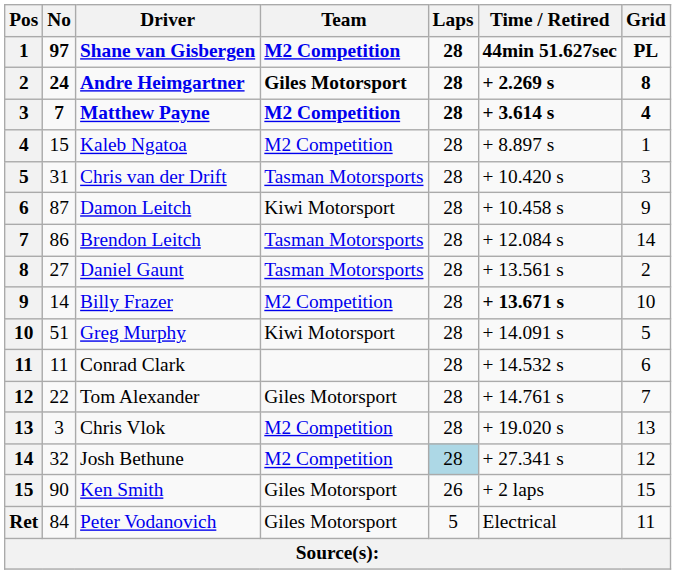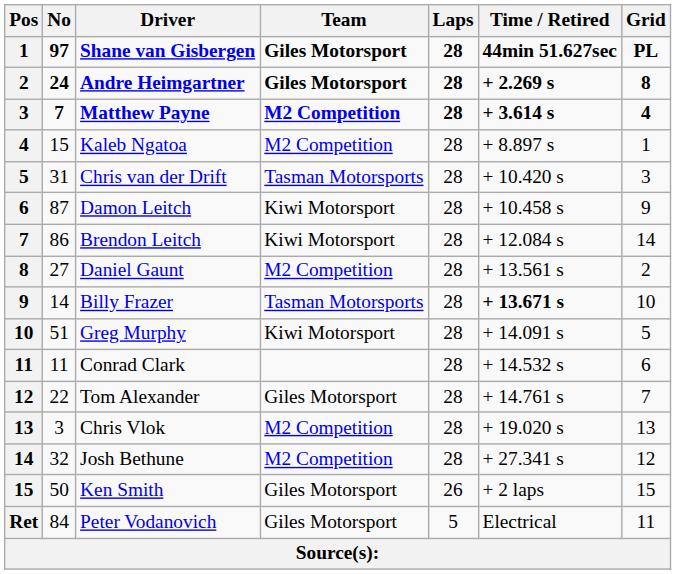 <table class="wikitable" style="font-size: 87%;">
 <tr>
 <th>Pos</th>
 <th>No</th>
 <th>Driver</th>
 <th>Team</th>
 <th>Laps</th>
 <th>Time / Retired</th>
 <th>Grid</th>
 </tr>
 <tr>
 <th>1</th>
 <td align="center"><strong>97</strong></td>
 <td> <strong><a href='#'>Shane van Gisbergen</a></strong></td>
-<td><strong><a href='#'>M2 Competition</a></strong></td>
+<td><strong>Giles Motorsport</strong></td>
 <td align="center"><strong>28</strong></td>
 <td><strong>44min 51.627sec</strong></td>
 <td align="center"><strong>PL</strong></td>
 </tr>
 <tr>
 <th>2</th>
 <td align="center"><strong>24</strong></td>
 <td> <strong><a href='#'>Andre Heimgartner</a></strong></td>
 <td><strong>Giles Motorsport</strong></td>
 <td align="center"><strong>28</strong></td>
 <td><strong>+ 2.269 s</strong></td>
 <td align="center"><strong>8</strong></td>
 </tr>
 <tr>
 <th>3</th>
 <td align="center"><strong>7</strong></td>
 <td> <strong><a href='#'>Matthew Payne</a></strong></td>
 <td><strong><a href='#'>M2 Competition</a></strong></td>
 <td align="center"><strong>28</strong></td>
 <td><strong>+ 3.614 s</strong></td>
 <td align="center"><strong>4</strong></td>
 </tr>
 <tr>
 <th>4</th>
 <td align="center">15</td>
 <td> <a href='#'>Kaleb Ngatoa</a></td>
 <td><a href='#'>M2 Competition</a></td>
 <td align="center">28</td>
 <td>+ 8.897 s</td>
 <td align="center">1</td>
 </tr>
 <tr>
 <th>5</th>
 <td align="center">31</td>
 <td> <a href='#'>Chris van der Drift</a></td>
 <td><a href='#'>Tasman Motorsports</a></td>
 <td align="center">28</td>
 <td>+ 10.420 s</td>
 <td align="center">3</td>
 </tr>
 <tr>
 <th>6</th>
 <td align="center">87</td>
 <td> <a href='#'>Damon Leitch</a></td>
 <td>Kiwi Motorsport</td>
 <td align="center">28</td>
 <td>+ 10.458 s</td>
 <td align="center">9</td>
 </tr>
 <tr>
 <th>7</th>
 <td align="center">86</td>
 <td> <a href='#'>Brendon Leitch</a></td>
-<td><a href='#'>Tasman Motorsports</a></td>
+<td>Kiwi Motorsport</td>
 <td align="center">28</td>
 <td>+ 12.084 s</td>
 <td align="center">14</td>
 </tr>
 <tr>
 <th>8</th>
 <td align="center">27</td>
 <td> <a href='#'>Daniel Gaunt</a></td>
-<td><a href='#'>Tasman Motorsports</a></td>
+<td><a href='#'>M2 Competition</a></td>
 <td align="center">28</td>
 <td>+ 13.561 s</td>
 <td align="center">2</td>
 </tr>
 <tr>
 <th>9</th>
 <td align="center">14</td>
 <td> <a href='#'>Billy Frazer</a></td>
-<td><a href='#'>M2 Competition</a></td>
+<td><a href='#'>Tasman Motorsports</a></td>
 <td align="center">28</td>
 <td><strong>+ 13.671 s</strong></td>
 <td align="center">10</td>
 </tr>
 <tr>
 <th>10</th>
 <td align="center">51</td>
 <td> <a href='#'>Greg Murphy</a></td>
 <td>Kiwi Motorsport</td>
 <td align="center">28</td>
 <td>+ 14.091 s</td>
 <td align="center">5</td>
 </tr>
 <tr>
 <th>11</th>
 <td align="center">11</td>
 <td> Conrad Clark</td>
 <td></td>
 <td align="center">28</td>
 <td>+ 14.532 s</td>
 <td align="center">6</td>
 </tr>
 <tr>
 <th>12</th>
 <td align="center">22</td>
 <td> Tom Alexander</td>
 <td>Giles Motorsport</td>
 <td align="center">28</td>
 <td>+ 14.761 s</td>
 <td align="center">7</td>
 </tr>
 <tr>
 <th>13</th>
 <td align="center">3</td>
 <td> Chris Vlok</td>
 <td><a href='#'>M2 Competition</a></td>
 <td align="center">28</td>
 <td>+ 19.020 s</td>
 <td align="center">13</td>
 </tr>
 <tr>
 <th>14</th>
 <td align="center">32</td>
 <td> Josh Bethune</td>
 <td><a href='#'>M2 Competition</a></td>
-<td align="center" style="background: lightblue;">28</td>
+<td align="center">28</td>
 <td>+ 27.341 s</td>
 <td align="center">12</td>
 </tr>
 <tr>
 <th>15</th>
-<td align="center">90</td>
+<td align="center">50</td>
 <td> <a href='#'>Ken Smith</a></td>
 <td>Giles Motorsport</td>
 <td align="center">26</td>
 <td>+ 2 laps</td>
 <td align="center">15</td>
 </tr>
 <tr>
 <th>Ret</th>
 <td align="center">84</td>
 <td> <a href='#'>Peter Vodanovich</a></td>
 <td>Giles Motorsport</td>
 <td align="center">5</td>
 <td>Electrical</td>
 <td align="center">11</td>
 </tr>
 <tr>
 <th colspan="7">Source(s): </th>
 </tr>
 </table>
